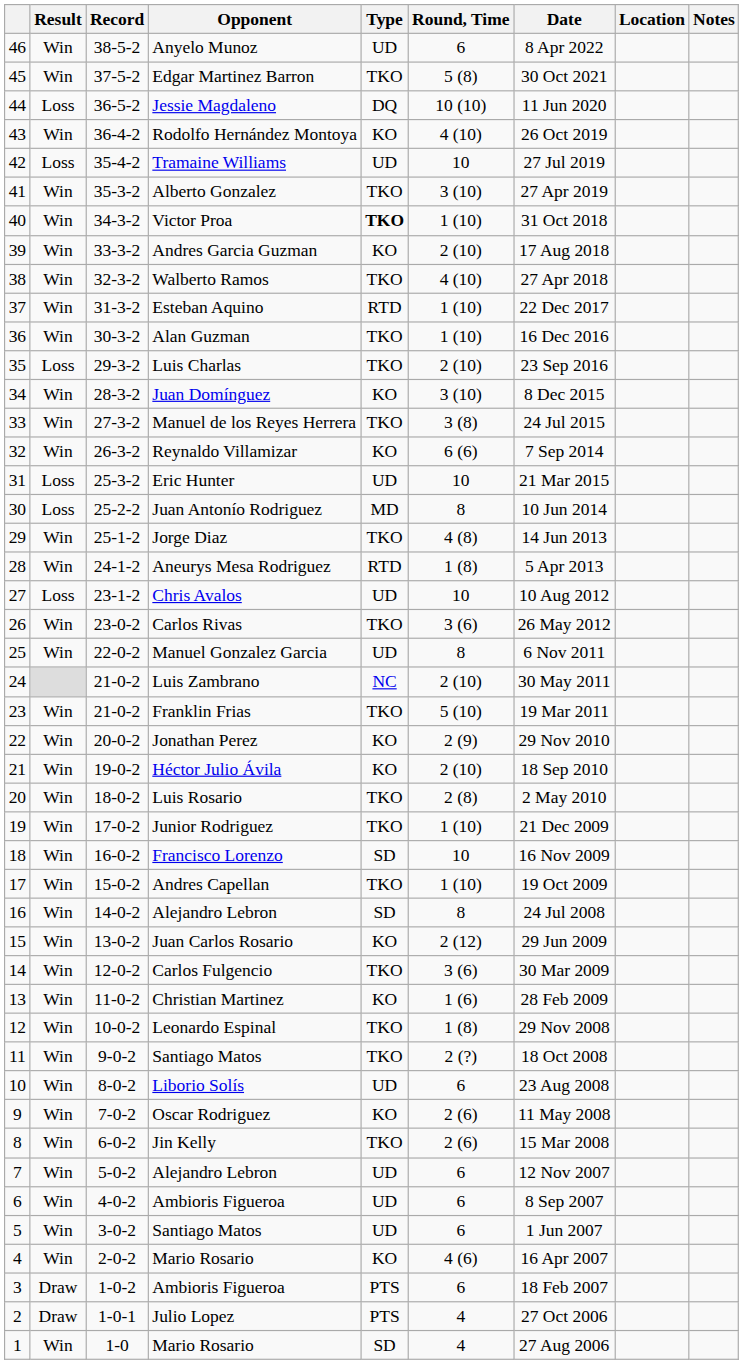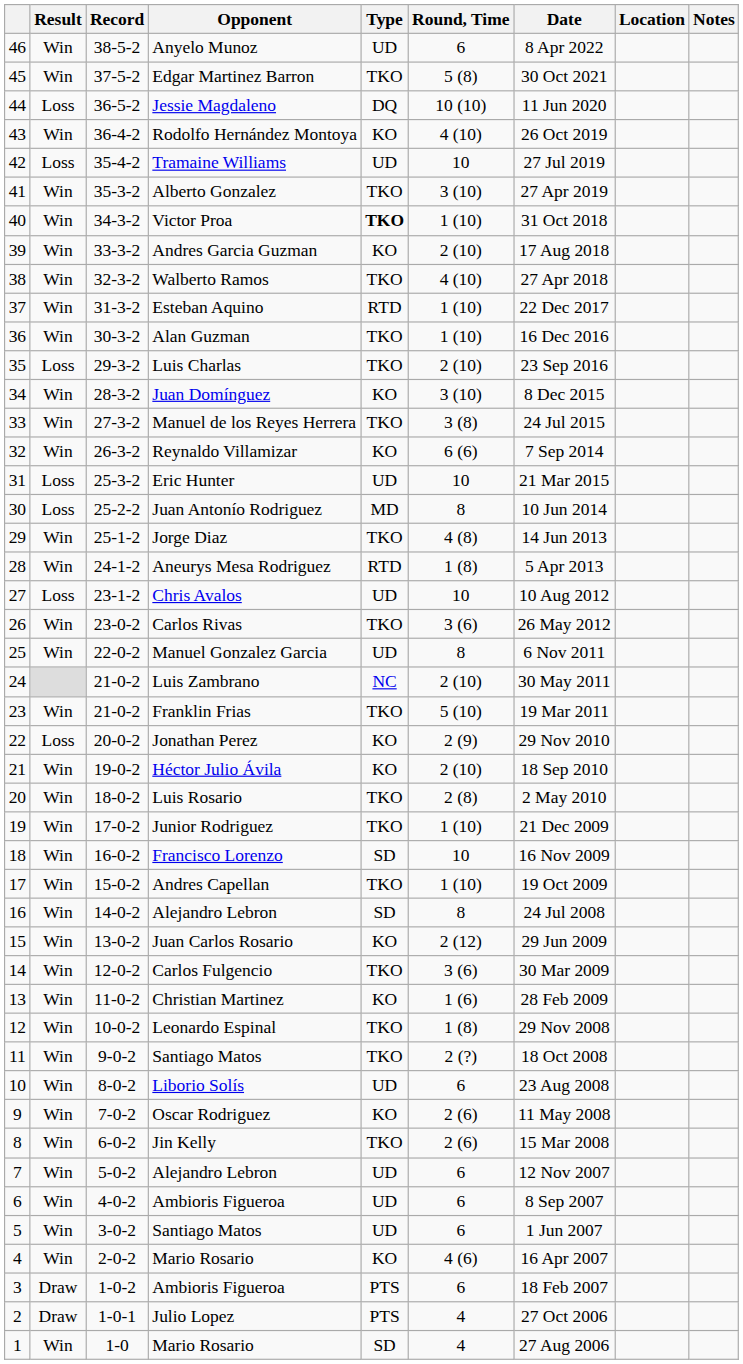 <table class="wikitable" style="text-align:center; font-size:95%">
 <tr>
 <th></th>
 <th>Result</th>
 <th>Record</th>
 <th>Opponent</th>
 <th>Type</th>
 <th>Round, Time</th>
 <th>Date</th>
 <th>Location</th>
 <th>Notes</th>
 </tr>
 <tr>
 <td>46</td>
 <td>Win</td>
 <td>38-5-2 </td>
 <td align=left> Anyelo Munoz</td>
 <td>UD</td>
 <td>6</td>
 <td>8 Apr 2022</td>
 <td align=left></td>
 <td></td>
 </tr>
 <tr>
 <td>45</td>
 <td>Win</td>
 <td>37-5-2 </td>
 <td align=left> Edgar Martinez Barron</td>
 <td>TKO</td>
 <td>5 (8) </td>
 <td>30 Oct 2021</td>
 <td align=left></td>
 <td></td>
 </tr>
 <tr>
 <td>44</td>
 <td>Loss</td>
 <td>36-5-2 </td>
 <td align=left> <a href='#'>Jessie Magdaleno</a></td>
 <td>DQ</td>
 <td>10 (10) </td>
 <td>11 Jun 2020</td>
 <td align=left></td>
 <td></td>
 </tr>
 <tr>
 <td>43</td>
 <td>Win</td>
 <td>36-4-2 </td>
 <td align=left> Rodolfo Hernández Montoya</td>
 <td>KO</td>
 <td>4 (10) </td>
 <td>26 Oct 2019</td>
 <td align=left></td>
 <td align=left></td>
 </tr>
 <tr>
 <td>42</td>
 <td>Loss</td>
 <td>35-4-2 </td>
 <td align=left> <a href='#'>Tramaine Williams</a></td>
 <td>UD</td>
 <td>10</td>
 <td>27 Jul 2019</td>
 <td align=left></td>
 <td align=left></td>
 </tr>
 <tr>
 <td>41</td>
 <td>Win</td>
 <td>35-3-2 </td>
 <td align=left> Alberto Gonzalez</td>
 <td>TKO</td>
 <td>3 (10) </td>
 <td>27 Apr 2019</td>
 <td align=left></td>
 <td></td>
 </tr>
 <tr>
 <td>40</td>
 <td>Win</td>
 <td>34-3-2 </td>
 <td align=left> Victor Proa</td>
 <td><strong>TKO</strong></td>
 <td>1 (10) </td>
 <td>31 Oct 2018</td>
 <td align=left></td>
 <td align=left></td>
 </tr>
 <tr>
 <td>39</td>
 <td>Win</td>
 <td>33-3-2 </td>
 <td align=left> Andres Garcia Guzman</td>
 <td>KO</td>
 <td>2 (10) </td>
 <td>17 Aug 2018</td>
 <td align=left></td>
 <td></td>
 </tr>
 <tr>
 <td>38</td>
 <td>Win</td>
 <td>32-3-2 </td>
 <td align=left> Walberto Ramos</td>
 <td>TKO</td>
 <td>4 (10) </td>
 <td>27 Apr 2018</td>
 <td align=left></td>
 <td></td>
 </tr>
 <tr>
 <td>37</td>
 <td>Win</td>
 <td>31-3-2 </td>
 <td align=left> Esteban Aquino</td>
 <td>RTD</td>
 <td>1 (10) </td>
 <td>22 Dec 2017</td>
 <td align=left></td>
 <td align=left></td>
 </tr>
 <tr>
 <td>36</td>
 <td>Win</td>
 <td>30-3-2 </td>
 <td align=left> Alan Guzman</td>
 <td>TKO</td>
 <td>1 (10) </td>
 <td>16 Dec 2016</td>
 <td align=left></td>
 <td></td>
 </tr>
 <tr>
 <td>35</td>
 <td>Loss</td>
 <td>29-3-2 </td>
 <td align=left> Luis Charlas</td>
 <td>TKO</td>
 <td>2 (10) </td>
 <td>23 Sep 2016</td>
 <td align=left></td>
 <td></td>
 </tr>
 <tr>
 <td>34</td>
 <td>Win</td>
 <td>28-3-2 </td>
 <td align=left> <a href='#'>Juan Domínguez</a></td>
 <td>KO</td>
 <td>3 (10) </td>
 <td>8 Dec 2015</td>
 <td align=left></td>
 <td></td>
 </tr>
 <tr>
 <td>33</td>
 <td>Win</td>
 <td>27-3-2 </td>
 <td align=left> Manuel de los Reyes Herrera</td>
 <td>TKO</td>
 <td>3 (8) </td>
 <td>24 Jul 2015</td>
 <td align=left></td>
 <td></td>
 </tr>
 <tr>
 <td>32</td>
 <td>Win</td>
 <td>26-3-2 </td>
 <td align=left> Reynaldo Villamizar</td>
 <td>KO</td>
 <td>6 (6) </td>
 <td>7 Sep 2014</td>
 <td align=left></td>
 <td></td>
 </tr>
 <tr>
 <td>31</td>
 <td>Loss</td>
 <td>25-3-2 </td>
 <td align=left> Eric Hunter</td>
 <td>UD</td>
 <td>10</td>
 <td>21 Mar 2015</td>
 <td align=left></td>
 <td align=left></td>
 </tr>
 <tr>
 <td>30</td>
 <td>Loss</td>
 <td>25-2-2 </td>
 <td align=left> Juan Antonío Rodriguez</td>
 <td>MD</td>
 <td>8</td>
 <td>10 Jun 2014</td>
 <td align=left></td>
 <td></td>
 </tr>
 <tr>
 <td>29</td>
 <td>Win</td>
 <td>25-1-2 </td>
 <td align=left> Jorge Diaz</td>
 <td>TKO</td>
 <td>4 (8) </td>
 <td>14 Jun 2013</td>
 <td align=left></td>
 <td></td>
 </tr>
 <tr>
 <td>28</td>
 <td>Win</td>
 <td>24-1-2 </td>
 <td align=left> Aneurys Mesa Rodriguez</td>
 <td>RTD</td>
 <td>1 (8) </td>
 <td>5 Apr 2013</td>
 <td align=left></td>
 <td></td>
 </tr>
 <tr>
 <td>27</td>
 <td>Loss</td>
 <td>23-1-2 </td>
 <td align=left> <a href='#'>Chris Avalos</a></td>
 <td>UD</td>
 <td>10</td>
 <td>10 Aug 2012</td>
 <td align=left></td>
 <td></td>
 </tr>
 <tr>
 <td>26</td>
 <td>Win</td>
 <td>23-0-2 </td>
 <td align=left> Carlos Rivas</td>
 <td>TKO</td>
 <td>3 (6) </td>
 <td>26 May 2012</td>
 <td align=left></td>
 <td></td>
 </tr>
 <tr>
 <td>25</td>
 <td>Win</td>
 <td>22-0-2 </td>
 <td align=left> Manuel Gonzalez Garcia</td>
 <td>UD</td>
 <td>8</td>
 <td>6 Nov 2011</td>
 <td align=left></td>
 <td></td>
 </tr>
 <tr>
 <td>24</td>
 <td style="background: #DDD"></td>
 <td>21-0-2 </td>
 <td align=left> Luis Zambrano</td>
 <td><a href='#'>NC</a></td>
 <td>2 (10) </td>
 <td>30 May 2011</td>
 <td align=left></td>
 <td></td>
 </tr>
 <tr>
 <td>23</td>
 <td>Win</td>
 <td>21-0-2</td>
 <td align=left> Franklin Frias</td>
 <td>TKO</td>
 <td>5 (10)</td>
 <td>19 Mar 2011</td>
 <td align=left></td>
 <td align=left></td>
 </tr>
 <tr>
 <td>22</td>
-<td>Win</td>
+<td>Loss</td>
 <td>20-0-2</td>
 <td align=left> Jonathan Perez</td>
 <td>KO</td>
 <td>2 (9) </td>
 <td>29 Nov 2010</td>
 <td align=left></td>
 <td align=left></td>
 </tr>
 <tr>
 <td>21</td>
 <td>Win</td>
 <td>19-0-2</td>
 <td align=left> <a href='#'>Héctor Julio Ávila</a></td>
 <td>KO</td>
 <td>2 (10) </td>
 <td>18 Sep 2010</td>
 <td align=left></td>
 <td></td>
 </tr>
 <tr>
 <td>20</td>
 <td>Win</td>
 <td>18-0-2</td>
 <td align=left> Luis Rosario</td>
 <td>TKO</td>
 <td>2 (8) </td>
 <td>2 May 2010</td>
 <td align=left></td>
 <td></td>
 </tr>
 <tr>
 <td>19</td>
 <td>Win</td>
 <td>17-0-2</td>
 <td align=left> Junior Rodriguez</td>
 <td>TKO</td>
 <td>1 (10) </td>
 <td>21 Dec 2009</td>
 <td align=left></td>
 <td></td>
 </tr>
 <tr>
 <td>18</td>
 <td>Win</td>
 <td>16-0-2</td>
 <td align=left> <a href='#'>Francisco Lorenzo</a></td>
 <td>SD</td>
 <td>10</td>
 <td>16 Nov 2009</td>
 <td align=left></td>
 <td></td>
 </tr>
 <tr>
 <td>17</td>
 <td>Win</td>
 <td>15-0-2</td>
 <td align=left> Andres Capellan</td>
 <td>TKO</td>
 <td>1 (10)</td>
 <td>19 Oct 2009</td>
 <td align=left></td>
 <td></td>
 </tr>
 <tr>
 <td>16</td>
 <td>Win</td>
 <td>14-0-2</td>
 <td align=left> Alejandro Lebron</td>
 <td>SD</td>
 <td>8</td>
 <td>24 Jul 2008</td>
 <td align=left></td>
 <td></td>
 </tr>
 <tr>
 <td>15</td>
 <td>Win</td>
 <td>13-0-2</td>
 <td align=left> Juan Carlos Rosario</td>
 <td>KO</td>
 <td>2 (12)</td>
 <td>29 Jun 2009</td>
 <td align=left></td>
 <td align=left></td>
 </tr>
 <tr>
 <td>14</td>
 <td>Win</td>
 <td>12-0-2</td>
 <td align=left> Carlos Fulgencio</td>
 <td>TKO</td>
 <td>3 (6)</td>
 <td>30 Mar 2009</td>
 <td align=left></td>
 <td></td>
 </tr>
 <tr>
 <td>13</td>
 <td>Win</td>
 <td>11-0-2</td>
 <td align=left> Christian Martinez</td>
 <td>KO</td>
 <td>1 (6)</td>
 <td>28 Feb 2009</td>
 <td align=left></td>
 <td></td>
 </tr>
 <tr>
 <td>12</td>
 <td>Win</td>
 <td>10-0-2</td>
 <td align=left> Leonardo Espinal</td>
 <td>TKO</td>
 <td>1 (8)</td>
 <td>29 Nov 2008</td>
 <td align=left></td>
 <td></td>
 </tr>
 <tr>
 <td>11</td>
 <td>Win</td>
 <td>9-0-2</td>
 <td align=left> Santiago Matos</td>
 <td>TKO</td>
 <td>2 (?)</td>
 <td>18 Oct 2008</td>
 <td align=left></td>
 <td></td>
 </tr>
 <tr>
 <td>10</td>
 <td>Win</td>
 <td>8-0-2</td>
 <td align=left> <a href='#'>Liborio Solís</a></td>
 <td>UD</td>
 <td>6</td>
 <td>23 Aug 2008</td>
 <td align=left></td>
 <td></td>
 </tr>
 <tr>
 <td>9</td>
 <td>Win</td>
 <td>7-0-2</td>
 <td align=left> Oscar Rodriguez</td>
 <td>KO</td>
 <td>2 (6)</td>
 <td>11 May 2008</td>
 <td align=left></td>
 <td></td>
 </tr>
 <tr>
 <td>8</td>
 <td>Win</td>
 <td>6-0-2</td>
 <td align=left> Jin Kelly</td>
 <td>TKO</td>
 <td>2 (6)</td>
 <td>15 Mar 2008</td>
 <td align=left></td>
 <td></td>
 </tr>
 <tr>
 <td>7</td>
 <td>Win</td>
 <td>5-0-2</td>
 <td align=left> Alejandro Lebron</td>
 <td>UD</td>
 <td>6</td>
 <td>12 Nov 2007</td>
 <td align=left></td>
 <td></td>
 </tr>
 <tr>
 <td>6</td>
 <td>Win</td>
 <td>4-0-2</td>
 <td align=left> Ambioris Figueroa</td>
 <td>UD</td>
 <td>6</td>
 <td>8 Sep 2007</td>
 <td align=left></td>
 <td></td>
 </tr>
 <tr>
 <td>5</td>
 <td>Win</td>
 <td>3-0-2</td>
 <td align=left> Santiago Matos</td>
 <td>UD</td>
 <td>6</td>
 <td>1 Jun 2007</td>
 <td align=left></td>
 <td></td>
 </tr>
 <tr>
 <td>4</td>
 <td>Win</td>
 <td>2-0-2</td>
 <td align=left> Mario Rosario</td>
 <td>KO</td>
 <td>4 (6)</td>
 <td>16 Apr 2007</td>
 <td align=left></td>
 <td></td>
 </tr>
 <tr>
 <td>3</td>
 <td>Draw</td>
 <td>1-0-2</td>
 <td align=left> Ambioris Figueroa</td>
 <td>PTS</td>
 <td>6</td>
 <td>18 Feb 2007</td>
 <td align=left></td>
 <td></td>
 </tr>
 <tr>
 <td>2</td>
 <td>Draw</td>
 <td>1-0-1</td>
 <td align=left> Julio Lopez</td>
 <td>PTS</td>
 <td>4</td>
 <td>27 Oct 2006</td>
 <td align=left></td>
 <td></td>
 </tr>
 <tr>
 <td>1</td>
 <td>Win</td>
 <td>1-0</td>
 <td align=left> Mario Rosario</td>
 <td>SD</td>
 <td>4</td>
 <td>27 Aug 2006</td>
 <td align=left></td>
 <td align=left></td>
 </tr>
 </table>
